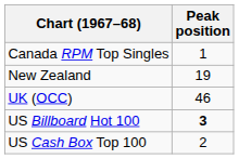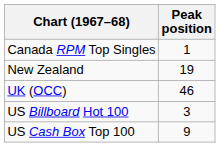 <table class="wikitable sortable">
 <tr>
 <th>Chart (1967–68)</th>
 <th>Peak<br>position</th>
 </tr>
 <tr>
 <td>Canada <em><a href='#'>RPM</a></em> Top Singles </td>
 <td style="text-align:center;">1</td>
 </tr>
 <tr>
 <td>New Zealand</td>
 <td style="text-align:center;">19</td>
 </tr>
 <tr>
 <td><a href='#'>UK</a> (<a href='#'>OCC</a>)</td>
 <td style="text-align:center;">46</td>
 </tr>
 <tr>
 <td>US <em><a href='#'>Billboard</a></em> <a href='#'>Hot 100</a></td>
-<td style="text-align:center;"><strong>3</strong></td>
+<td style="text-align:center;">3</td>
 </tr>
 <tr>
 <td>US <a href='#'><em>Cash Box</em></a> Top 100</td>
-<td align="center">2</td>
+<td align="center">9</td>
 </tr>
 </table>
